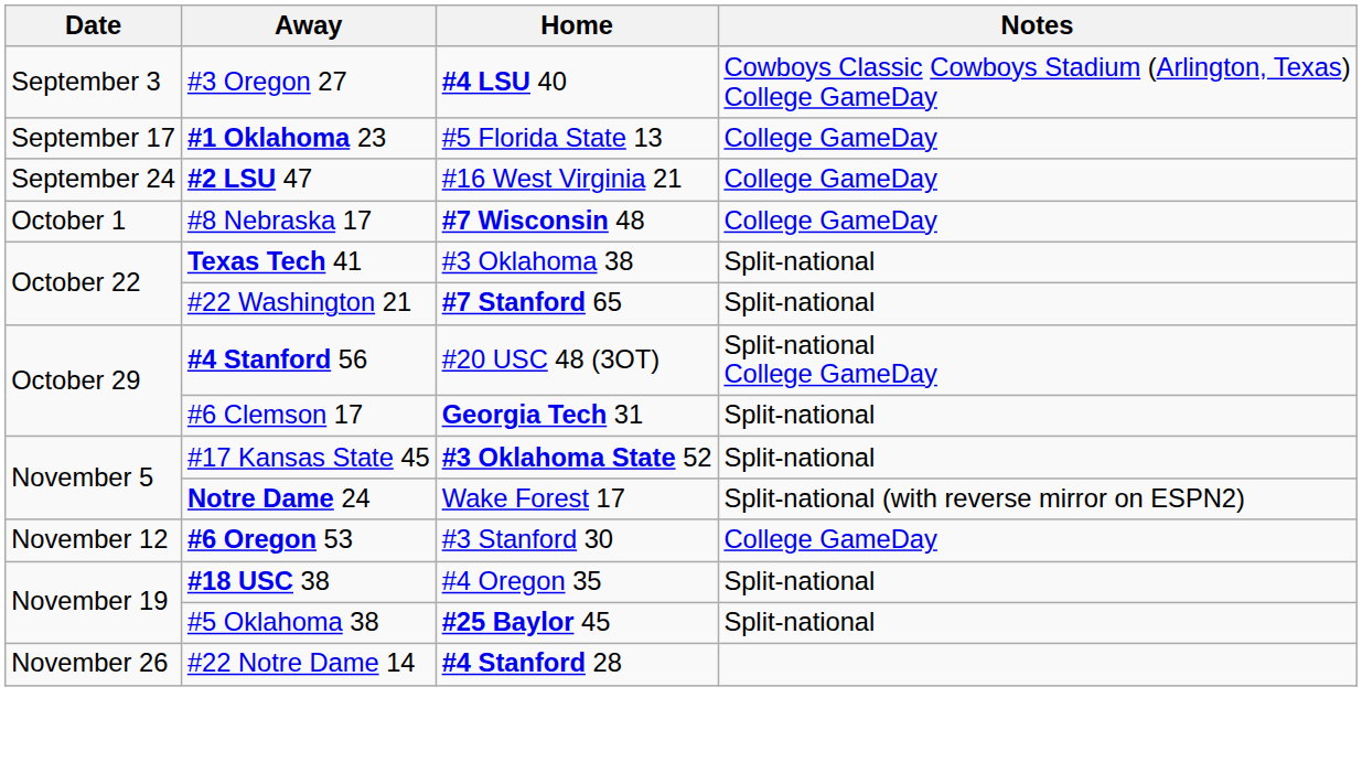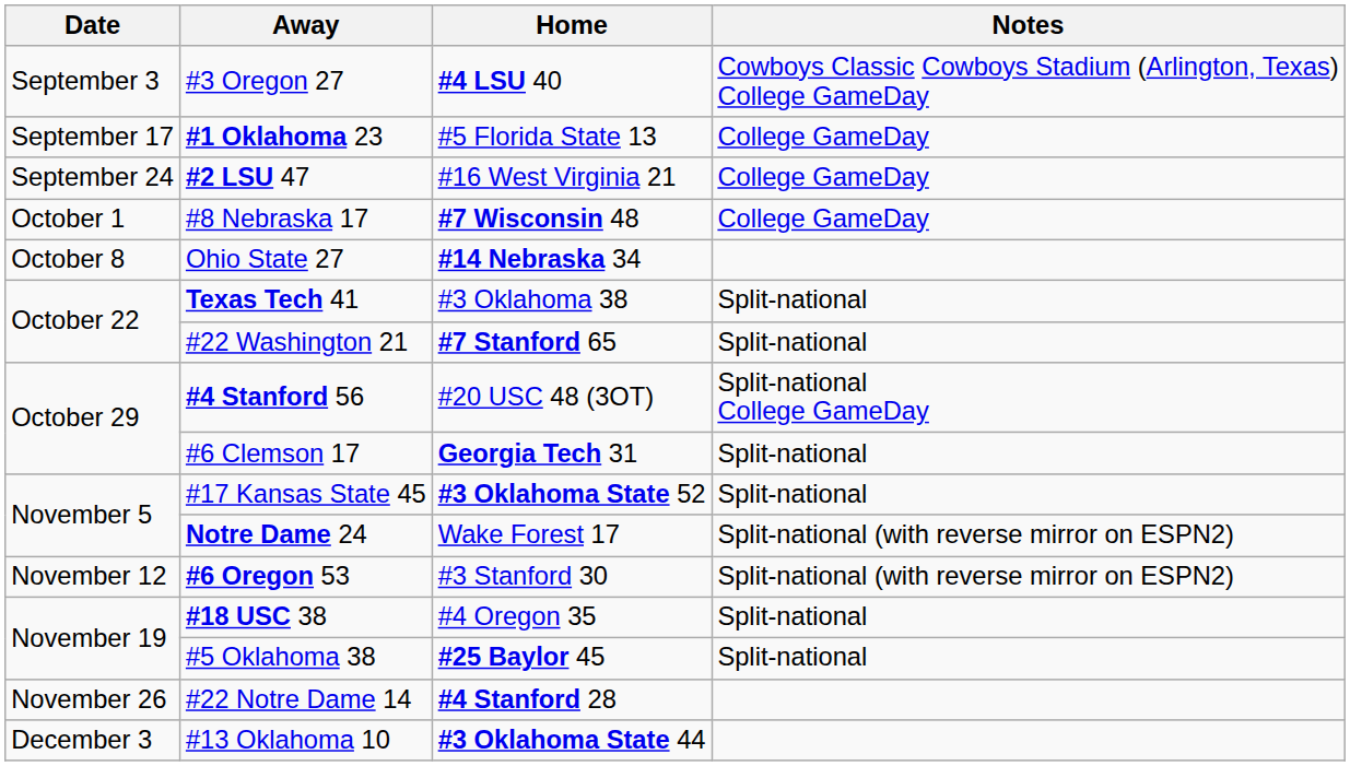 <table class="wikitable sortable">
 <tr>
 <th>Date</th>
 <th>Away</th>
 <th>Home</th>
 <th>Notes</th>
 </tr>
 <tr>
 <td>September 3</td>
 <td><a href='#'>#3 Oregon</a> 27</td>
 <td><strong><a href='#'>#4 LSU</a></strong> 40</td>
 <td><a href='#'>Cowboys Classic</a> <a href='#'>Cowboys Stadium</a> (<a href='#'>Arlington, Texas</a>)<br><a href='#'>College GameDay</a></td>
 </tr>
 <tr>
 <td>September 17</td>
 <td><strong><a href='#'>#1 Oklahoma</a></strong> 23</td>
 <td><a href='#'>#5 Florida State</a> 13</td>
 <td><a href='#'>College GameDay</a></td>
 </tr>
 <tr>
 <td>September 24</td>
 <td><strong><a href='#'>#2 LSU</a></strong> 47</td>
 <td><a href='#'>#16 West Virginia</a> 21</td>
 <td><a href='#'>College GameDay</a></td>
 </tr>
 <tr>
 <td>October 1</td>
 <td><a href='#'>#8 Nebraska</a> 17</td>
 <td><strong><a href='#'>#7 Wisconsin</a></strong> 48</td>
 <td><a href='#'>College GameDay</a></td>
+</tr>
+<tr>
+<td>October 8</td>
+<td><a href='#'>Ohio State</a> 27</td>
+<td><strong><a href='#'>#14 Nebraska</a></strong> 34</td>
+<td></td>
 </tr>
 <tr>
 <td rowspan="2">October 22</td>
 <td><strong><a href='#'>Texas Tech</a></strong> 41</td>
 <td><a href='#'>#3 Oklahoma</a> 38</td>
 <td>Split-national</td>
 </tr>
 <tr>
 <td><a href='#'>#22 Washington</a> 21</td>
 <td><strong><a href='#'>#7 Stanford</a></strong> 65</td>
 <td>Split-national</td>
 </tr>
 <tr>
 <td rowspan="2">October 29</td>
 <td><strong><a href='#'>#4 Stanford</a></strong> 56</td>
 <td><a href='#'>#20 USC</a> 48 (3OT)</td>
 <td>Split-national<br><a href='#'>College GameDay</a></td>
 </tr>
 <tr>
 <td><a href='#'>#6 Clemson</a> 17</td>
 <td><strong><a href='#'>Georgia Tech</a></strong> 31</td>
 <td>Split-national</td>
 </tr>
 <tr>
 <td rowspan="2">November 5</td>
 <td><a href='#'>#17 Kansas State</a> 45</td>
 <td><strong><a href='#'>#3 Oklahoma State</a></strong> 52</td>
 <td>Split-national</td>
 </tr>
 <tr>
 <td><strong><a href='#'>Notre Dame</a></strong> 24</td>
 <td><a href='#'>Wake Forest</a> 17</td>
 <td>Split-national (with reverse mirror on ESPN2)</td>
 </tr>
 <tr>
 <td>November 12</td>
 <td><strong><a href='#'>#6 Oregon</a></strong> 53</td>
 <td><a href='#'>#3 Stanford</a> 30</td>
-<td><a href='#'>College GameDay</a></td>
+<td>Split-national (with reverse mirror on ESPN2)</td>
 </tr>
 <tr>
 <td rowspan="2">November 19</td>
 <td><strong><a href='#'>#18 USC</a></strong> 38</td>
 <td><a href='#'>#4 Oregon</a> 35</td>
 <td>Split-national</td>
 </tr>
 <tr>
 <td><a href='#'>#5 Oklahoma</a> 38</td>
 <td><strong><a href='#'>#25 Baylor</a></strong> 45</td>
 <td>Split-national</td>
 </tr>
 <tr>
 <td>November 26</td>
 <td><a href='#'>#22 Notre Dame</a> 14</td>
 <td><strong><a href='#'>#4 Stanford</a></strong> 28</td>
 <td></td>
 </tr>
+<tr>
+<td>December 3</td>
+<td><a href='#'>#13 Oklahoma</a> 10</td>
+<td><strong><a href='#'>#3 Oklahoma State</a></strong> 44</td>
+<td></td>
+</tr>
 </table>
